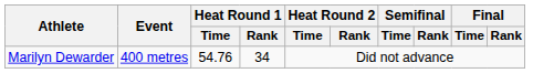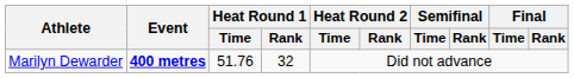 <table class=wikitable style="font-size:90%; text-align:center">
 <tr>
 <th rowspan=2>Athlete</th>
 <th rowspan=2>Event</th>
 <th colspan=2>Heat Round 1</th>
 <th colspan=2>Heat Round 2</th>
 <th colspan=2>Semifinal</th>
 <th colspan=2>Final</th>
 </tr>
 <tr style=font-size:95%>
 <th>Time</th>
 <th>Rank</th>
 <th>Time</th>
 <th>Rank</th>
 <th>Time</th>
 <th>Rank</th>
 <th>Time</th>
 <th>Rank</th>
 </tr>
 <tr align=center>
 <td align=left><a href='#'>Marilyn Dewarder</a></td>
-<td align=left><a href='#'>400 metres</a></td>
-<td>54.76</td>
-<td>34</td>
+<td align=left><strong><a href='#'>400 metres</a></strong></td>
+<td>51.76</td>
+<td>32</td>
 <td colspan=6>Did not advance</td>
 </tr>
 </table>
